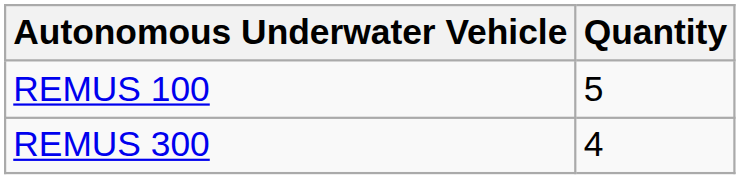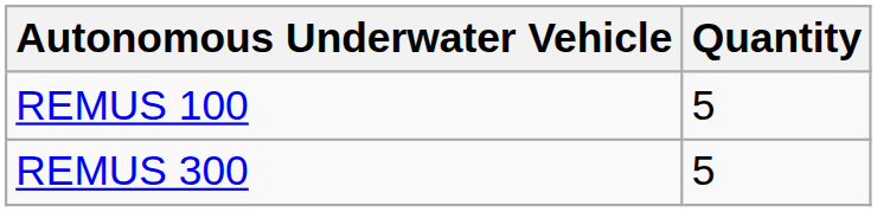 <table class="wikitable">
 <tr>
 <th>Autonomous Underwater Vehicle</th>
 <th>Quantity</th>
 </tr>
 <tr>
 <td><a href='#'>REMUS 100</a></td>
 <td>5</td>
 </tr>
 <tr>
 <td><a href='#'>REMUS 300</a></td>
-<td>4</td>
+<td>5</td>
 </tr>
 </table>
